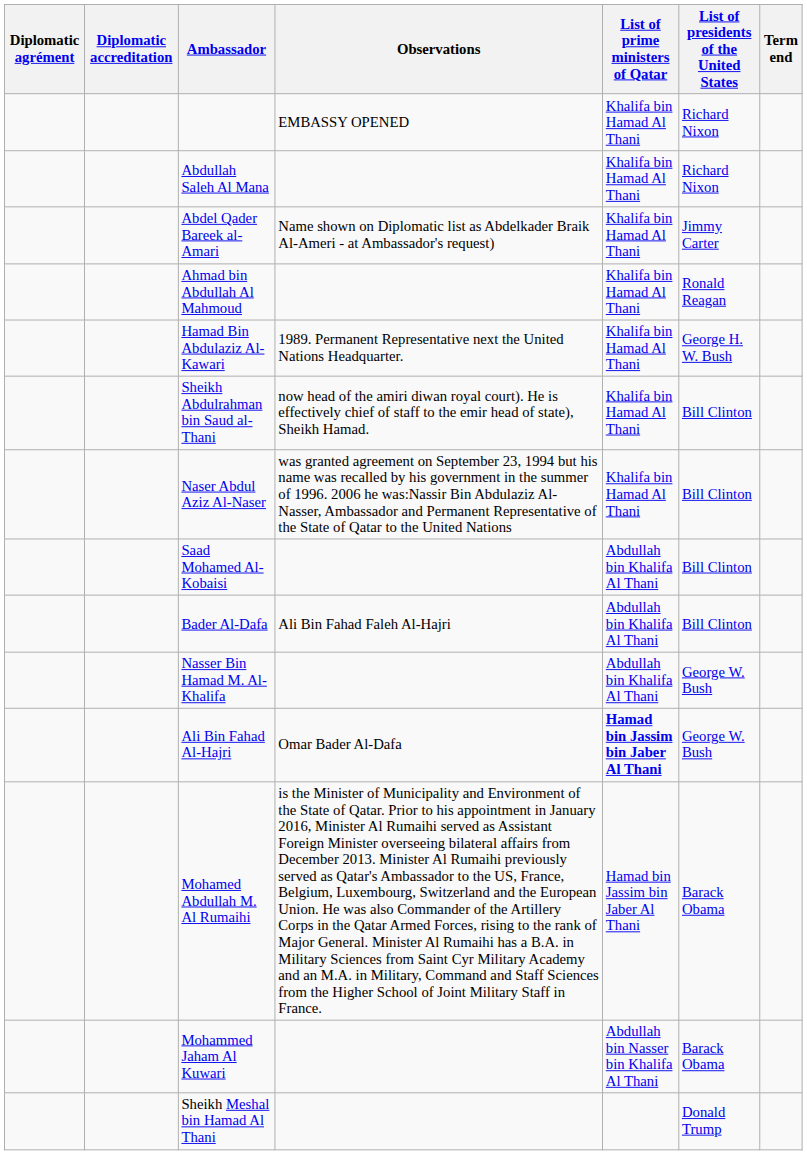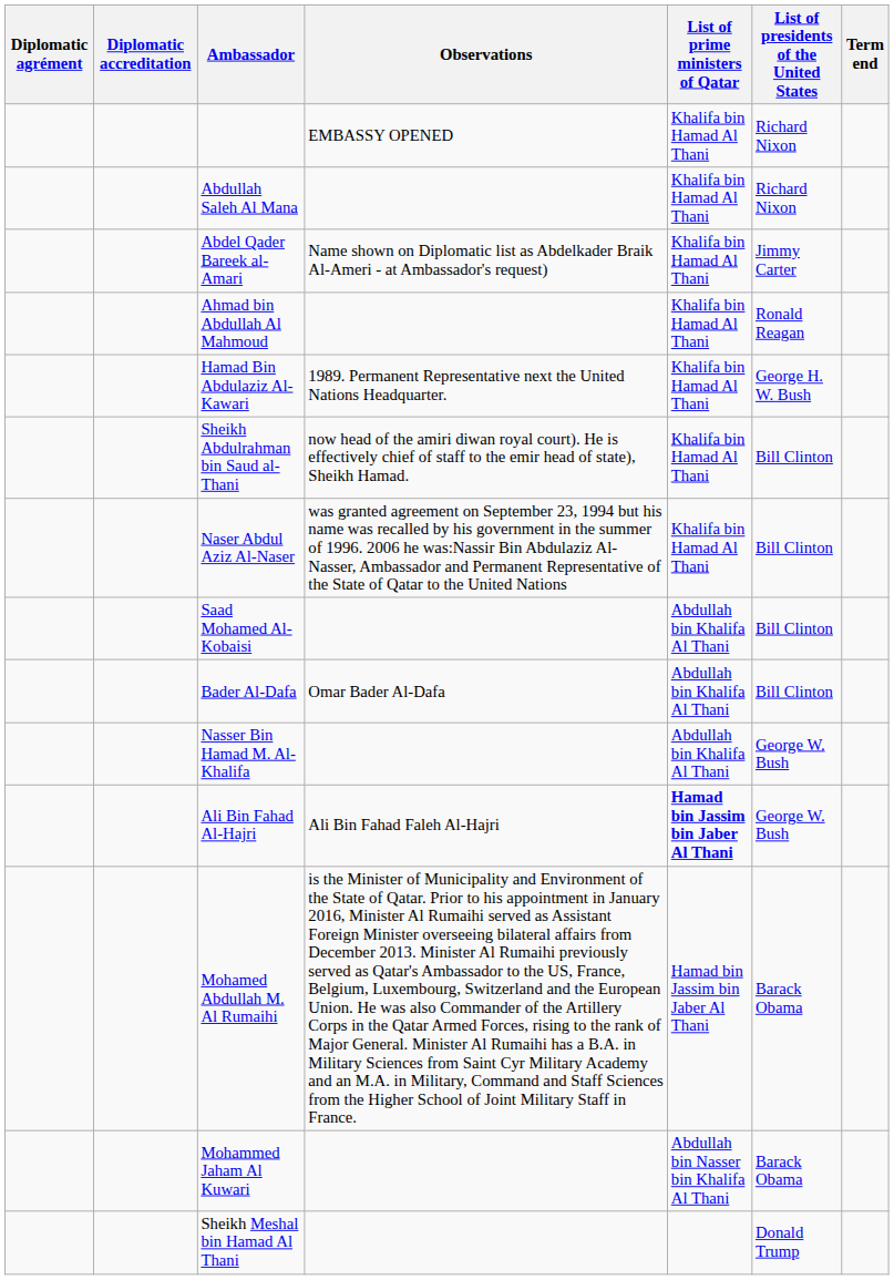 <table class="wikitable sortable">
 <tr>
 <th>Diplomatic <a href='#'>agrément</a></th>
 <th><a href='#'>Diplomatic accreditation</a></th>
 <th><a href='#'>Ambassador</a></th>
 <th>Observations</th>
 <th><a href='#'>List of prime ministers of Qatar</a></th>
 <th><a href='#'>List of presidents of the United States</a></th>
 <th>Term end</th>
 </tr>
 <tr>
 <td></td>
 <td></td>
 <td></td>
 <td>EMBASSY OPENED</td>
 <td><a href='#'>Khalifa bin Hamad Al Thani</a></td>
 <td><a href='#'>Richard Nixon</a></td>
 <td></td>
 </tr>
 <tr>
 <td></td>
 <td></td>
 <td><a href='#'>Abdullah Saleh Al Mana</a></td>
 <td></td>
 <td><a href='#'>Khalifa bin Hamad Al Thani</a></td>
 <td><a href='#'>Richard Nixon</a></td>
 <td></td>
 </tr>
 <tr>
 <td></td>
 <td></td>
 <td><a href='#'>Abdel Qader Bareek al-Amari</a></td>
 <td>Name shown on Diplomatic list as Abdelkader Braik Al-Ameri - at Ambassador's request)</td>
 <td><a href='#'>Khalifa bin Hamad Al Thani</a></td>
 <td><a href='#'>Jimmy Carter</a></td>
 <td></td>
 </tr>
 <tr>
 <td></td>
 <td></td>
 <td><a href='#'>Ahmad bin Abdullah Al Mahmoud</a></td>
 <td></td>
 <td><a href='#'>Khalifa bin Hamad Al Thani</a></td>
 <td><a href='#'>Ronald Reagan</a></td>
 <td></td>
 </tr>
 <tr>
 <td></td>
 <td></td>
 <td><a href='#'>Hamad Bin Abdulaziz Al-Kawari</a></td>
 <td>1989. Permanent Representative next the United Nations Headquarter.</td>
 <td><a href='#'>Khalifa bin Hamad Al Thani</a></td>
 <td><a href='#'>George H. W. Bush</a></td>
 <td></td>
 </tr>
 <tr>
 <td></td>
 <td></td>
 <td><a href='#'>Sheikh Abdulrahman bin Saud al-Thani</a></td>
 <td>now head of the amiri diwan  royal court). He is effectively chief of staff to the emir head of state), Sheikh Hamad.</td>
 <td><a href='#'>Khalifa bin Hamad Al Thani</a></td>
 <td><a href='#'>Bill Clinton</a></td>
 <td></td>
 </tr>
 <tr>
 <td></td>
 <td></td>
 <td><a href='#'>Naser Abdul Aziz Al-Naser</a></td>
 <td>was granted agreement on September 23, 1994 but his name was recalled by his government in the summer of 1996. 2006 he was:Nassir Bin Abdulaziz Al-Nasser, Ambassador and Permanent Representative of the State of Qatar to the United Nations</td>
 <td><a href='#'>Khalifa bin Hamad Al Thani</a></td>
 <td><a href='#'>Bill Clinton</a></td>
 <td></td>
 </tr>
 <tr>
 <td></td>
 <td></td>
 <td><a href='#'>Saad Mohamed Al-Kobaisi</a></td>
 <td></td>
 <td><a href='#'>Abdullah bin Khalifa Al Thani</a></td>
 <td><a href='#'>Bill Clinton</a></td>
 <td></td>
 </tr>
 <tr>
 <td></td>
 <td></td>
 <td><a href='#'>Bader Al-Dafa</a></td>
-<td>Ali Bin Fahad Faleh Al-Hajri</td>
+<td>Omar Bader Al-Dafa</td>
 <td><a href='#'>Abdullah bin Khalifa Al Thani</a></td>
 <td><a href='#'>Bill Clinton</a></td>
 <td></td>
 </tr>
 <tr>
 <td></td>
 <td></td>
 <td><a href='#'>Nasser Bin Hamad M. Al-Khalifa</a></td>
 <td></td>
 <td><a href='#'>Abdullah bin Khalifa Al Thani</a></td>
 <td><a href='#'>George W. Bush</a></td>
 <td></td>
 </tr>
 <tr>
 <td></td>
 <td></td>
 <td><a href='#'>Ali Bin Fahad Al-Hajri</a></td>
-<td>Omar Bader Al-Dafa</td>
+<td>Ali Bin Fahad Faleh Al-Hajri</td>
 <td><strong><a href='#'>Hamad bin Jassim bin Jaber Al Thani</a></strong></td>
 <td><a href='#'>George W. Bush</a></td>
 <td></td>
 </tr>
 <tr>
 <td></td>
 <td></td>
 <td><a href='#'>Mohamed Abdullah M. Al Rumaihi</a></td>
 <td>is the Minister of Municipality and Environment of the State of Qatar. Prior to his appointment in January 2016, Minister Al Rumaihi served as Assistant Foreign Minister overseeing bilateral affairs from December 2013. Minister Al Rumaihi previously served as Qatar's Ambassador to the US, France, Belgium, Luxembourg, Switzerland and the European Union. He was also Commander of the Artillery Corps in the Qatar Armed Forces, rising to the rank of Major General. Minister Al Rumaihi has a B.A. in Military Sciences from Saint Cyr Military Academy and an M.A. in Military, Command and Staff Sciences from the Higher School of Joint Military Staff in France.</td>
 <td><a href='#'>Hamad bin Jassim bin Jaber Al Thani</a></td>
 <td><a href='#'>Barack Obama</a></td>
 <td></td>
 </tr>
 <tr>
 <td></td>
 <td></td>
 <td><a href='#'>Mohammed Jaham Al Kuwari</a></td>
 <td></td>
 <td><a href='#'>Abdullah bin Nasser bin Khalifa Al Thani</a></td>
 <td><a href='#'>Barack Obama</a></td>
 <td></td>
 </tr>
 <tr>
 <td></td>
 <td></td>
 <td>Sheikh <a href='#'>Meshal bin Hamad Al Thani</a></td>
 <td></td>
 <td></td>
 <td><a href='#'>Donald Trump</a></td>
 <td></td>
 </tr>
 </table>
